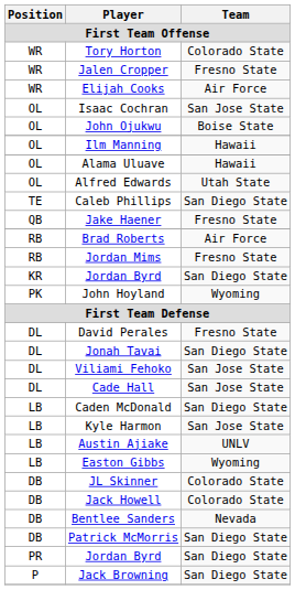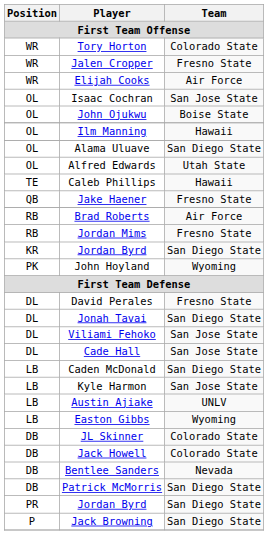 <table class="wikitable" border="0">
 <tr>
 <th>Position</th>
 <th>Player</th>
 <th>Team</th>
 </tr>
 <tr>
 <td colspan="3" style="text-align:center; background:#ddd;"><strong>First Team Offense </strong></td>
 </tr>
 <tr style="text-align:center;">
 <td style="background:white">WR</td>
 <td style="background:white"><a href='#'>Tory Horton</a></td>
 <td style=>Colorado State</td>
 </tr>
 <tr style="text-align:center;">
 <td style="background:white">WR</td>
 <td style="background:white"><a href='#'>Jalen Cropper</a></td>
 <td style=>Fresno State</td>
 </tr>
 <tr style="text-align:center;">
 <td style="background:white">WR</td>
 <td style="background:white"><a href='#'>Elijah Cooks</a></td>
 <td style=>Air Force</td>
 </tr>
 <tr style="text-align:center;">
 <td style="background:white">OL</td>
 <td style="background:white">Isaac Cochran</td>
 <td style=>San Jose State</td>
 </tr>
 <tr style="text-align:center;">
 <td style="background:white">OL</td>
 <td style="background:white"><a href='#'>John Ojukwu</a></td>
 <td style=>Boise State</td>
 </tr>
 <tr>
 </tr>
 <tr style="text-align:center;">
 <td style="background:white">OL</td>
 <td style="background:white"><a href='#'>Ilm Manning</a></td>
 <td style=>Hawaii</td>
 </tr>
 <tr>
 </tr>
 <tr style="text-align:center;">
 <td style="background:white">OL</td>
 <td style="background:white">Alama Uluave</td>
-<td style=>Hawaii</td>
+<td style=>San Diego State</td>
 </tr>
 <tr style="text-align:center;">
 <td style="background:white">OL</td>
 <td style="background:white">Alfred Edwards</td>
 <td style=>Utah State</td>
 </tr>
 <tr style="text-align:center;">
 <td style="background:white">TE</td>
 <td style="background:white">Caleb Phillips</td>
-<td style=>San Diego State</td>
+<td style=>Hawaii</td>
 </tr>
 <tr style="text-align:center;">
 <td style="background:white">QB</td>
 <td style="background:white"><a href='#'>Jake Haener</a></td>
 <td style=>Fresno State</td>
 </tr>
 <tr>
 </tr>
 <tr style="text-align:center;">
 <td style="background:white">RB</td>
 <td style="background:white"><a href='#'>Brad Roberts</a></td>
 <td style=>Air Force</td>
 </tr>
 <tr style="text-align:center;">
 <td style="background:white">RB</td>
 <td style="background:white"><a href='#'>Jordan Mims</a></td>
 <td style=>Fresno State</td>
 </tr>
 <tr style="text-align:center;">
 <td style="background:white">KR</td>
 <td style="background:white"><a href='#'>Jordan Byrd</a></td>
 <td style=>San Diego State</td>
 </tr>
 <tr style="text-align:center;">
 <td style="background:white">PK</td>
 <td style="background:white">John Hoyland</td>
 <td style=>Wyoming</td>
 </tr>
 <tr>
 <td colspan="3" style="text-align:center; background:#ddd;"><strong>First Team Defense</strong></td>
 </tr>
 <tr style="text-align:center;">
 <td style="background:white">DL</td>
 <td style="background:white">David Perales</td>
 <td style=>Fresno State</td>
 </tr>
 <tr style="text-align:center;">
 <td style="background:white">DL</td>
 <td style="background:white"><a href='#'>Jonah Tavai</a></td>
 <td style=>San Diego State</td>
 </tr>
 <tr style="text-align:center;">
 <td style="background:white">DL</td>
 <td style="background:white"><a href='#'>Viliami Fehoko</a></td>
 <td style=>San Jose State</td>
 </tr>
 <tr style="text-align:center;">
 <td style="background:white">DL</td>
 <td style="background:white"><a href='#'>Cade Hall</a></td>
 <td style=>San Jose State</td>
 </tr>
 <tr style="text-align:center;">
 <td style="background:white">LB</td>
 <td style="background:white">Caden McDonald</td>
 <td style=>San Diego State</td>
 </tr>
 <tr style="text-align:center;">
 <td style="background:white">LB</td>
 <td style="background:white">Kyle Harmon</td>
 <td style=>San Jose State</td>
 </tr>
 <tr style="text-align:center;">
 <td style="background:white">LB</td>
 <td style="background:white"><a href='#'>Austin Ajiake</a></td>
 <td style=>UNLV</td>
 </tr>
 <tr style="text-align:center;">
 <td style="background:white">LB</td>
 <td style="background:white"><a href='#'>Easton Gibbs</a></td>
 <td style=>Wyoming</td>
 </tr>
 <tr style="text-align:center;">
 <td style="background:white">DB</td>
 <td style="background:white"><a href='#'>JL Skinner</a></td>
 <td style=>Colorado State</td>
 </tr>
 <tr style="text-align:center;">
 <td style="background:white">DB</td>
 <td style="background:white"><a href='#'>Jack Howell</a></td>
 <td style=>Colorado State</td>
 </tr>
 <tr style="text-align:center;">
 <td style="background:white">DB</td>
 <td style="background:white"><a href='#'>Bentlee Sanders</a></td>
 <td style=>Nevada</td>
 </tr>
 <tr style="text-align:center;">
 <td style="background:white">DB</td>
 <td style="background:white"><a href='#'>Patrick McMorris</a></td>
 <td style=>San Diego State</td>
 </tr>
 <tr style="text-align:center;">
 <td style="background:white">PR</td>
 <td style="background:white"><a href='#'>Jordan Byrd</a></td>
 <td style=>San Diego State</td>
 </tr>
 <tr style="text-align:center;">
 <td style="background:white">P</td>
 <td style="background:white"><a href='#'>Jack Browning</a></td>
 <td style=>San Diego State</td>
 </tr>
 <tr>
 </tr>
 </table>
